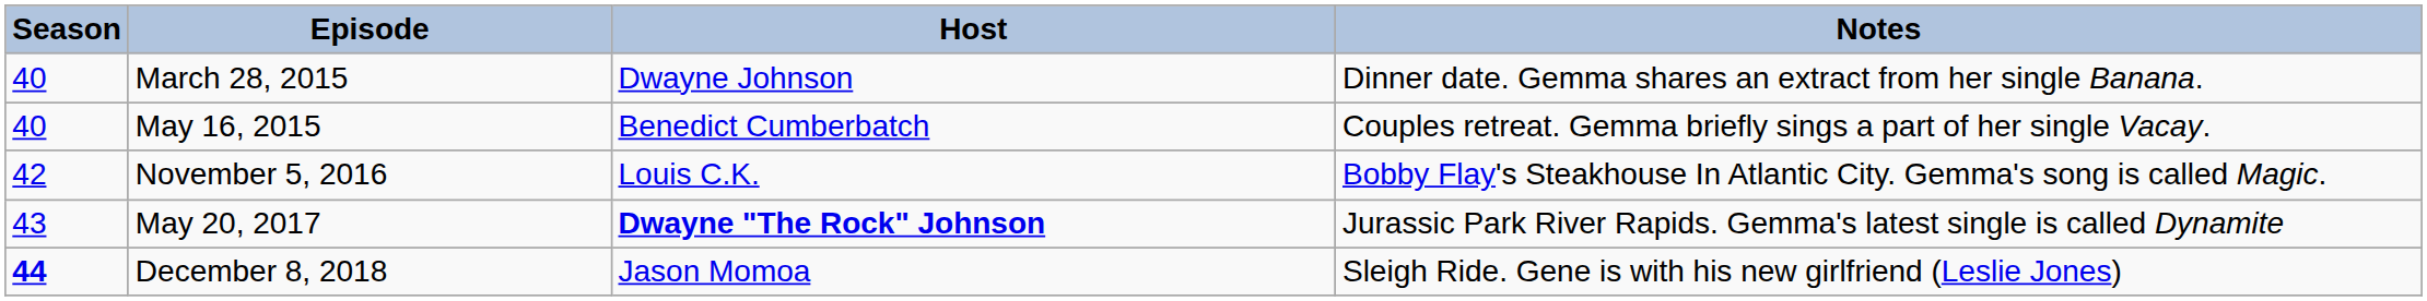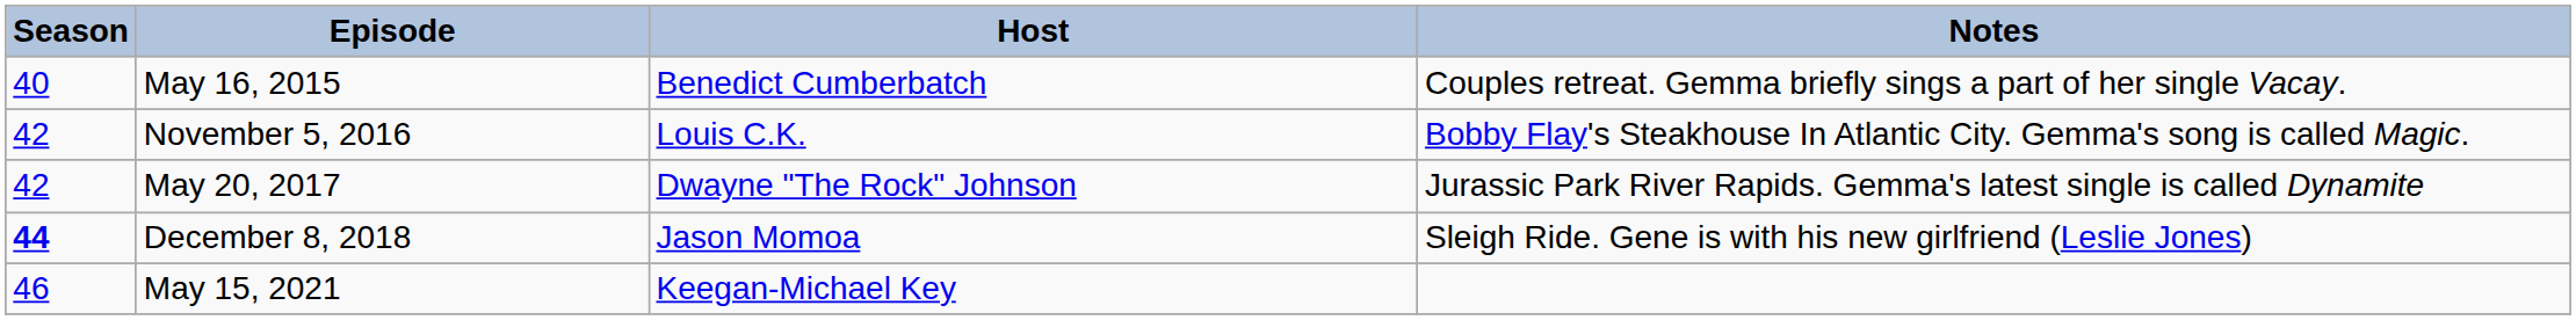 <table class="wikitable" style="width:100%;">
 <tr>
 <th style="background:#B0C4DE;" width="5%">Season</th>
 <th style="background:#B0C4DE;" width="20%">Episode</th>
 <th style="background:#B0C4DE;" width="30%">Host</th>
 <th style="background:#B0C4DE;" width="45%">Notes</th>
-</tr>
-<tr>
-<td><a href='#'>40</a></td>
-<td>March 28, 2015</td>
-<td><a href='#'>Dwayne Johnson</a></td>
-<td>Dinner date. Gemma shares an extract from her single <em>Banana</em>.</td>
 </tr>
 <tr>
 <td><a href='#'>40</a></td>
 <td>May 16, 2015</td>
 <td><a href='#'>Benedict Cumberbatch</a></td>
 <td>Couples retreat. Gemma briefly sings a part of her single <em>Vacay</em>.</td>
 </tr>
 <tr>
 <td><a href='#'>42</a></td>
 <td>November 5, 2016</td>
 <td><a href='#'>Louis C.K.</a></td>
 <td><a href='#'>Bobby Flay</a>'s Steakhouse In Atlantic City. Gemma's song is called <em>Magic</em>.</td>
 </tr>
 <tr>
-<td><a href='#'>43</a></td>
+<td><a href='#'>42</a></td>
 <td>May 20, 2017</td>
-<td><strong><a href='#'>Dwayne "The Rock" Johnson</a></strong></td>
+<td><a href='#'>Dwayne "The Rock" Johnson</a></td>
 <td>Jurassic Park River Rapids. Gemma's latest single is called <em>Dynamite</em></td>
 </tr>
 <tr>
 <td><strong><a href='#'>44</a></strong></td>
 <td>December 8, 2018</td>
 <td><a href='#'>Jason Momoa</a></td>
 <td>Sleigh Ride. Gene is with his new girlfriend (<a href='#'>Leslie Jones</a>)</td>
 </tr>
+<tr>
+<td><a href='#'>46</a></td>
+<td>May 15, 2021</td>
+<td><a href='#'>Keegan-Michael Key</a></td>
+<td></td>
+</tr>
 </table>
